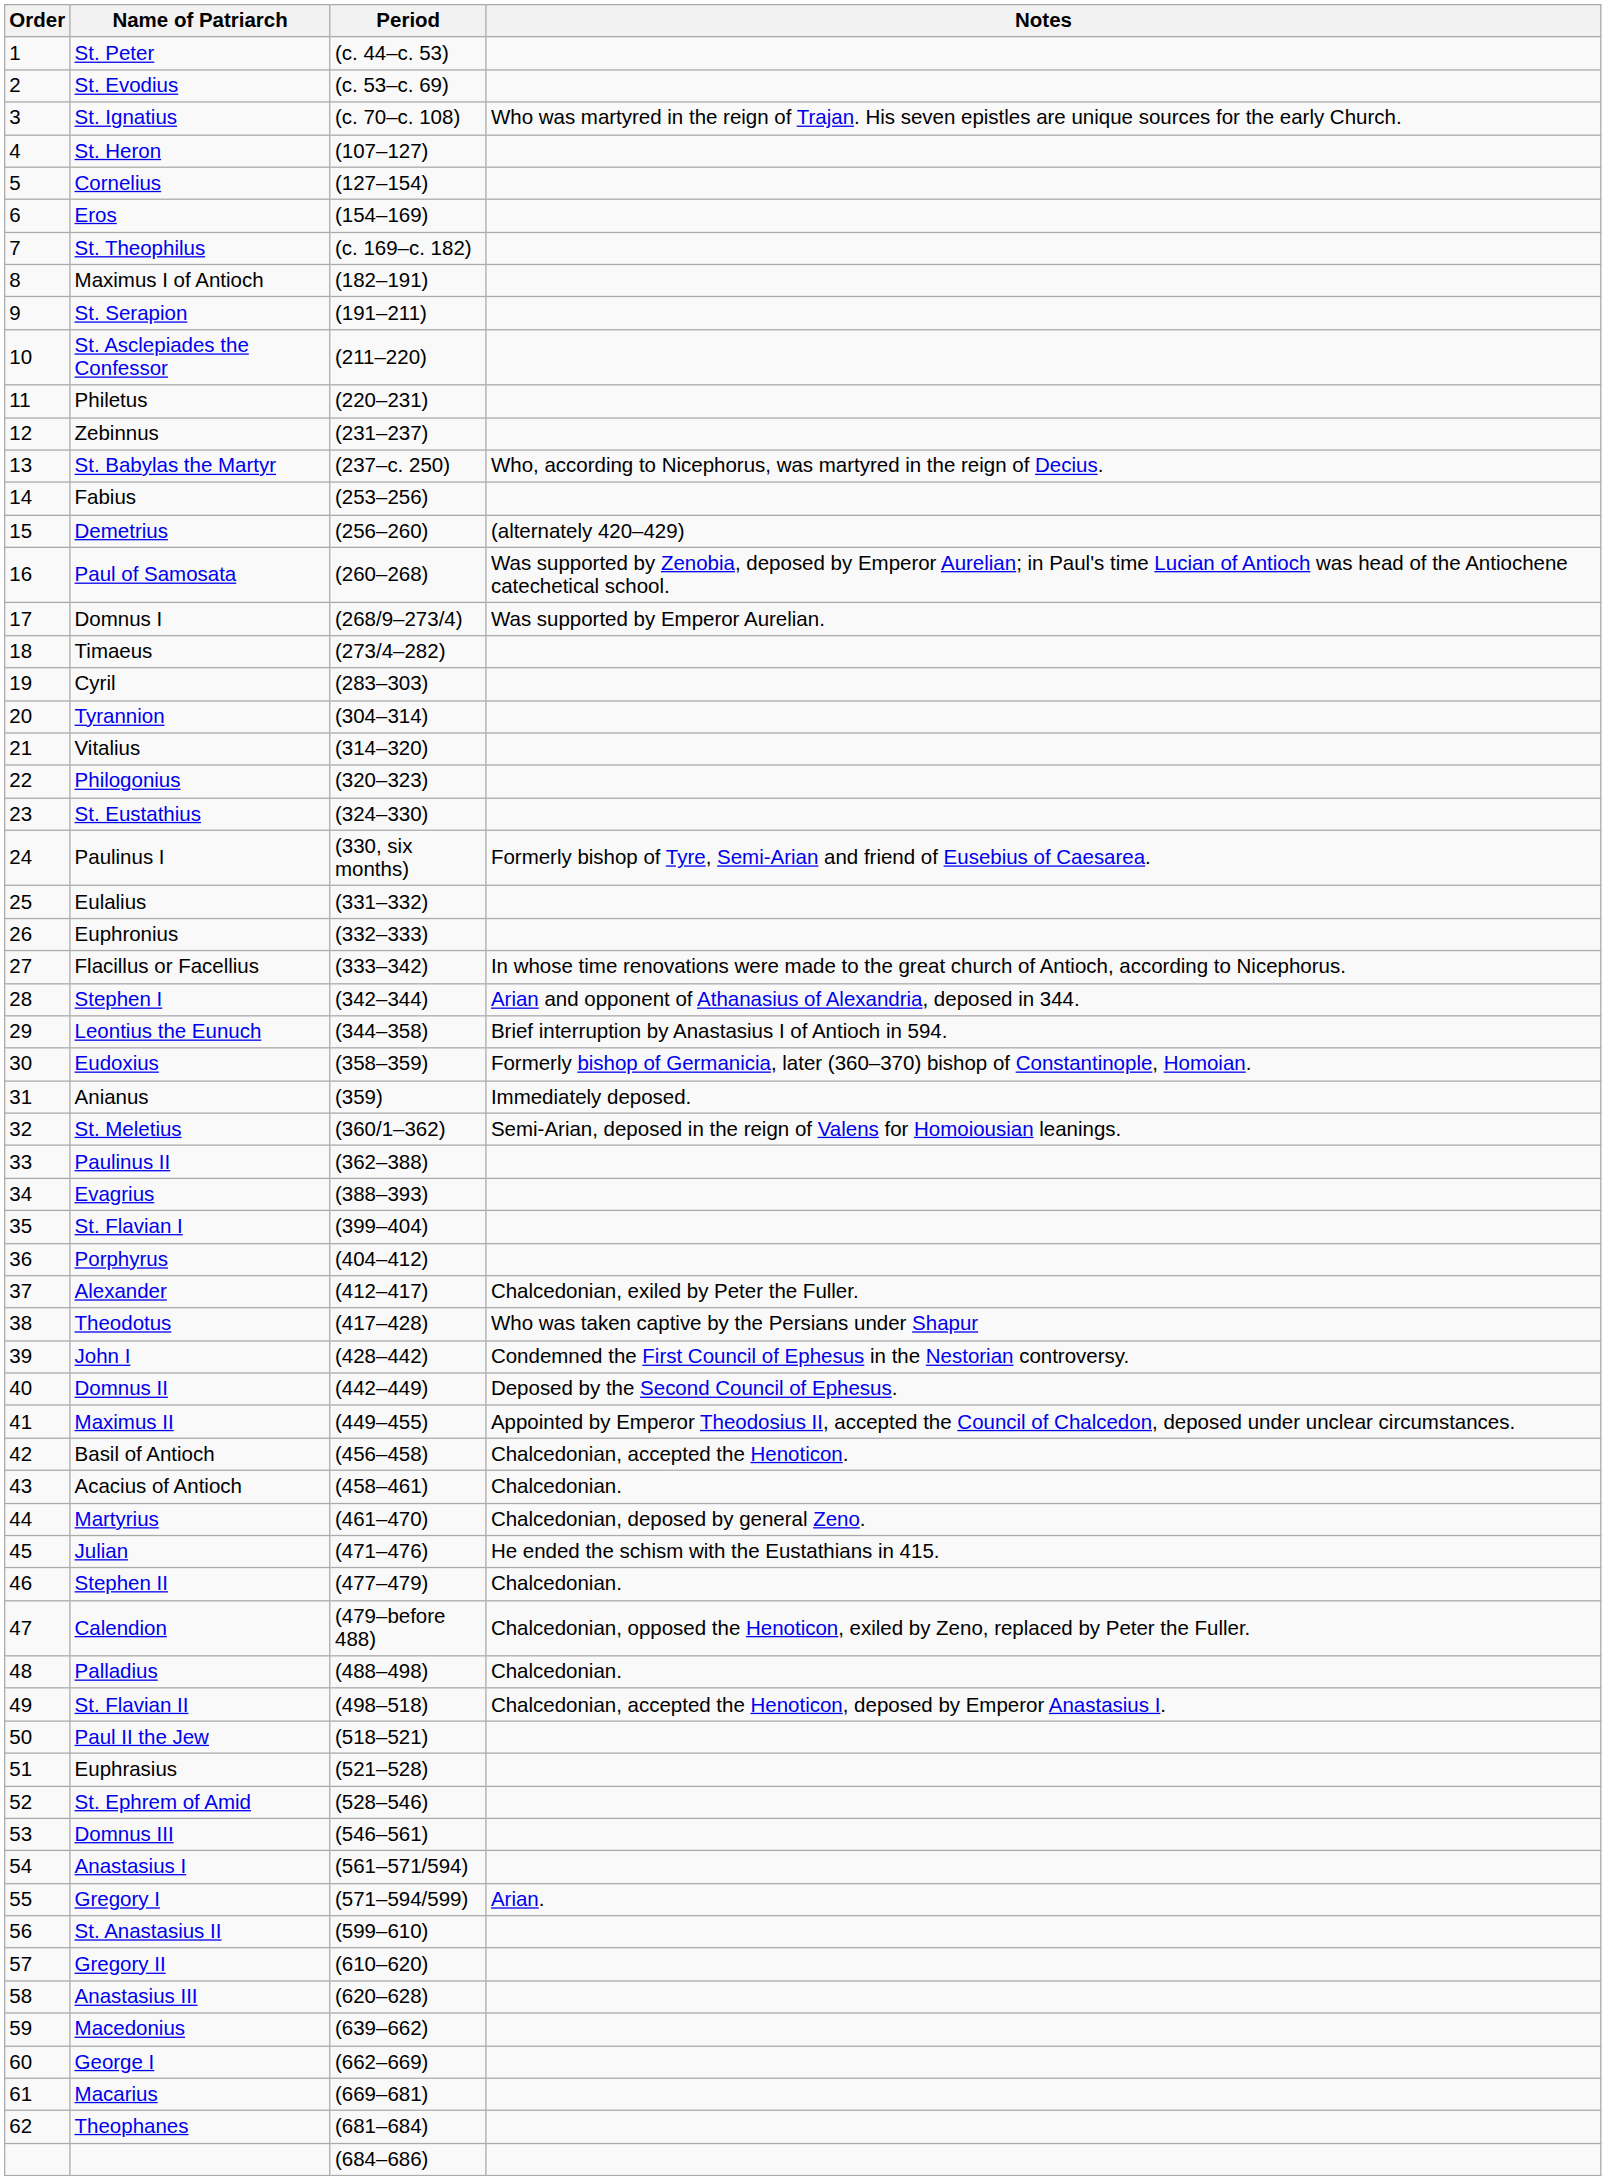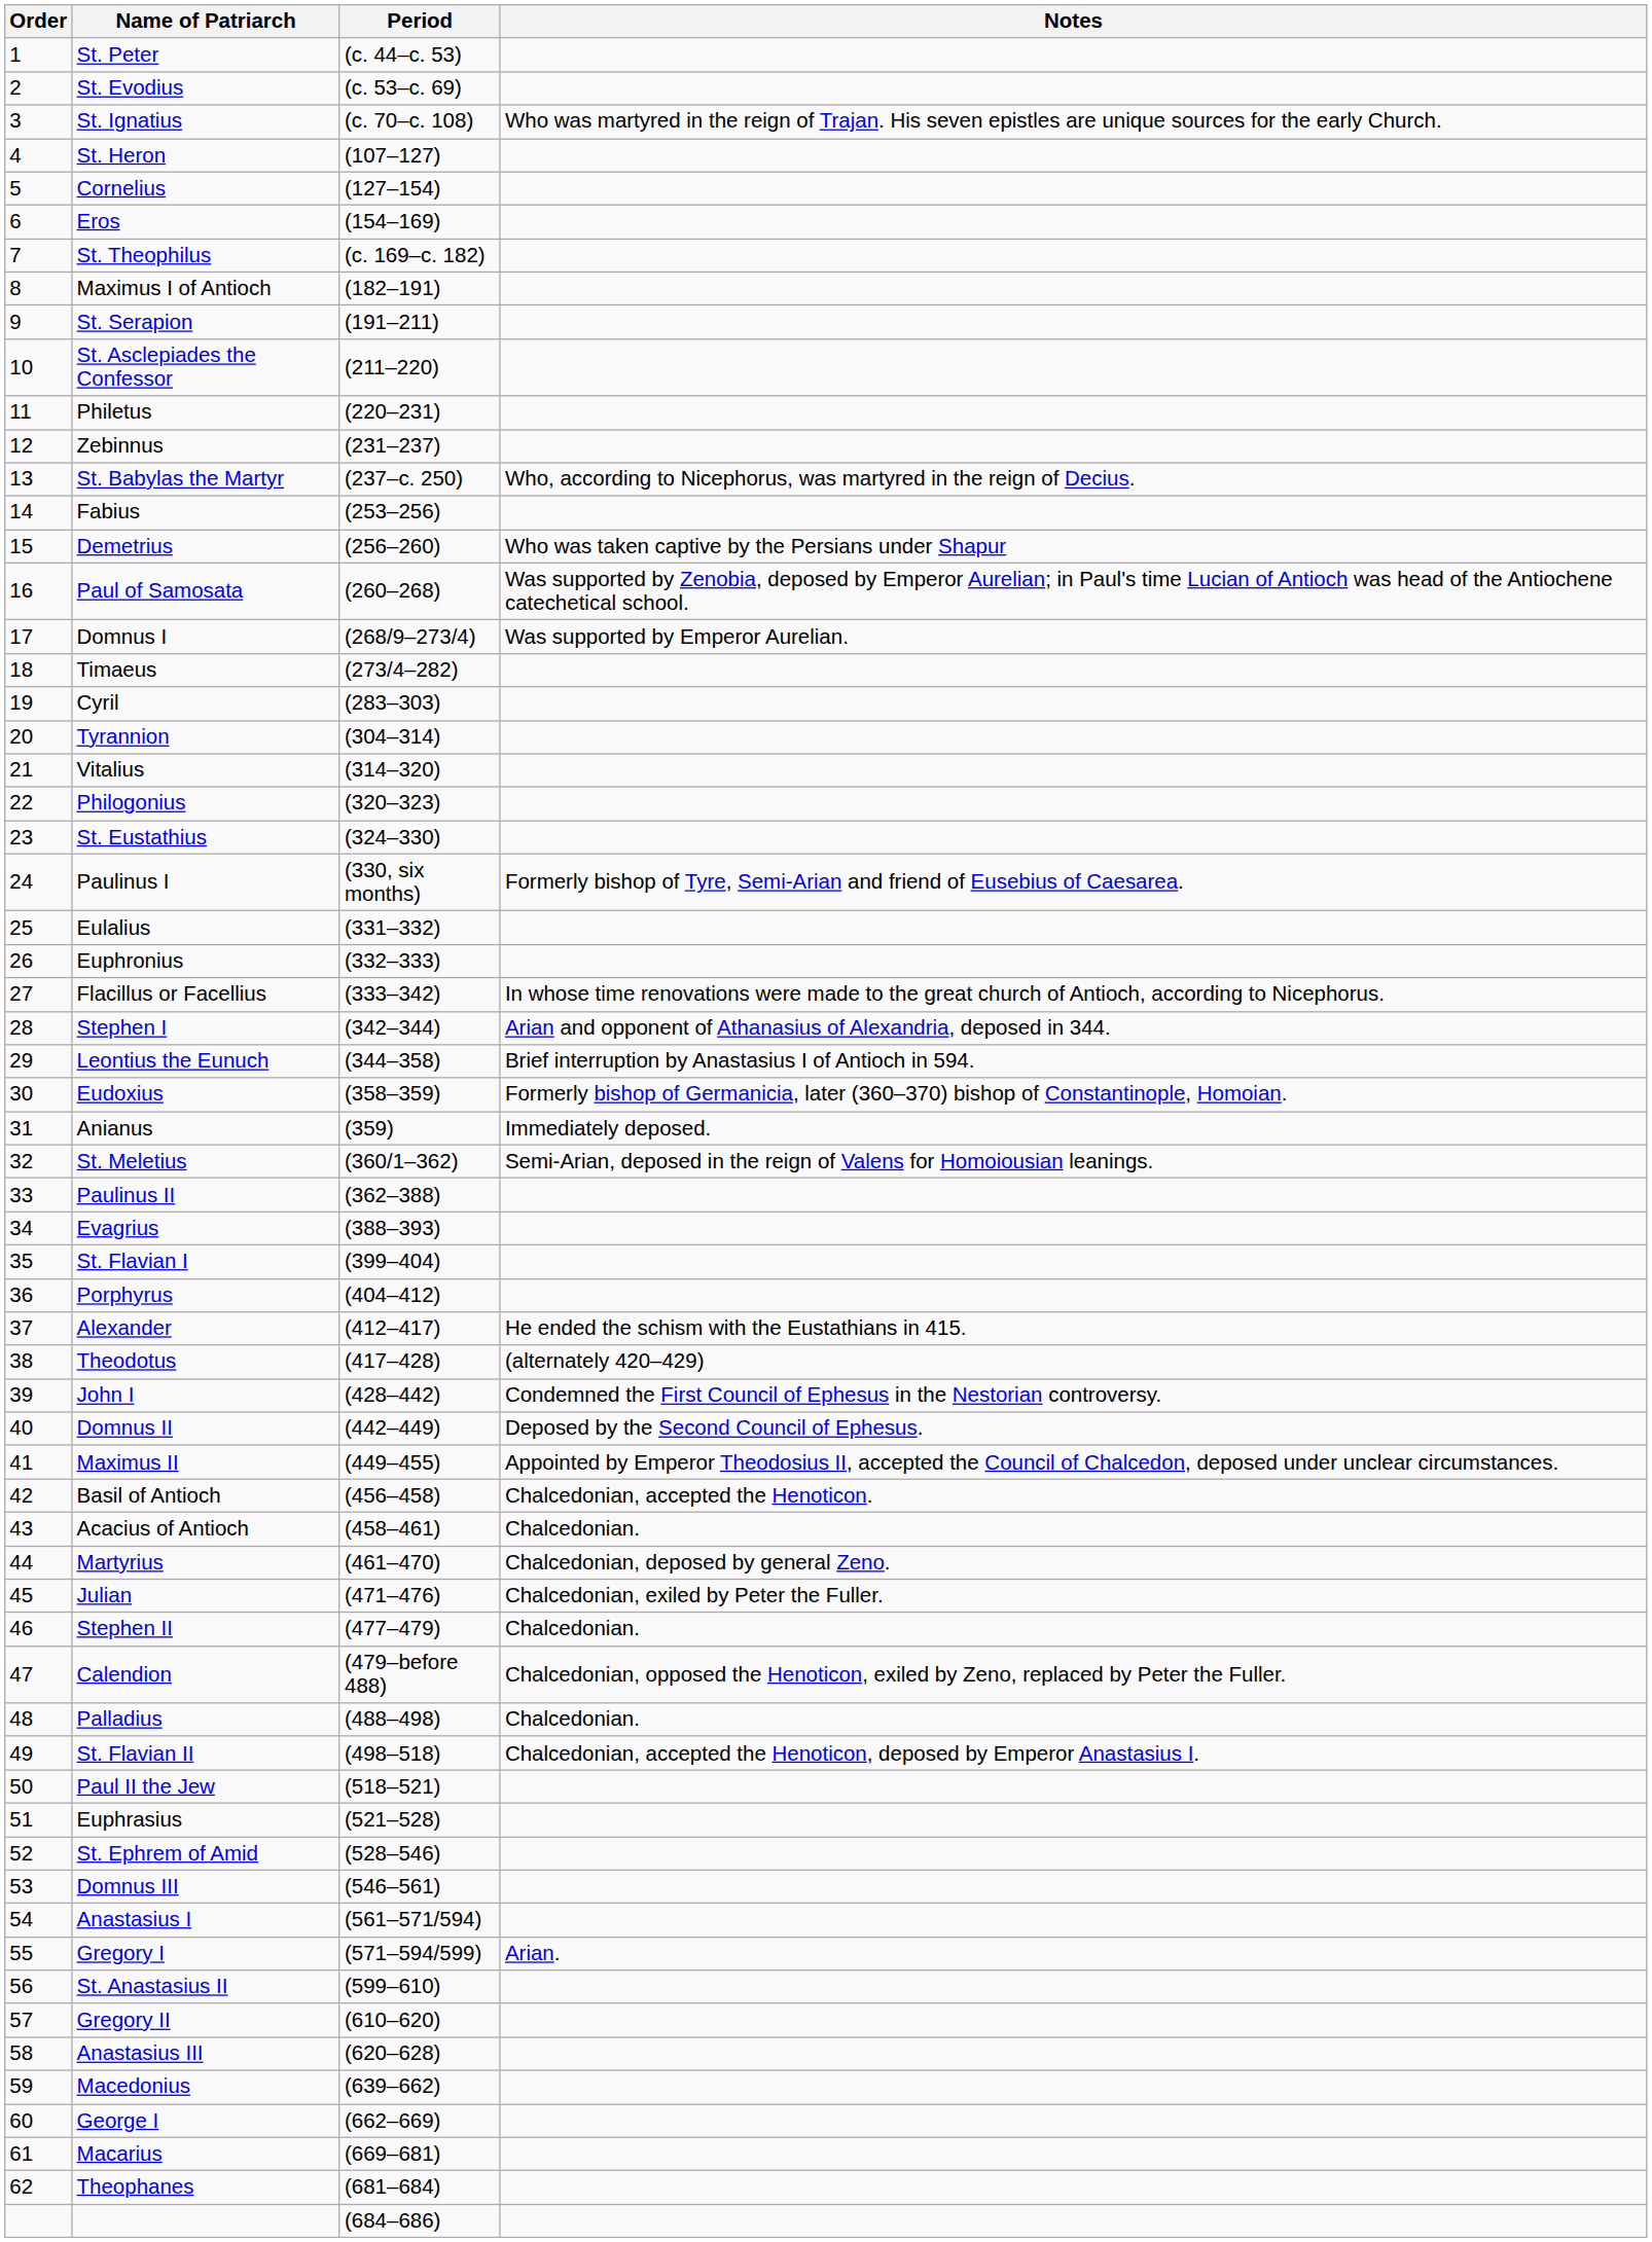 <table class="wikitable">
 <tr>
 <th><strong>Order</strong></th>
 <th>Name of Patriarch</th>
 <th>Period</th>
 <th>Notes</th>
 </tr>
 <tr>
 <td>1</td>
 <td><a href='#'>St. Peter</a></td>
 <td>(c. 44–c. 53)</td>
 <td></td>
 </tr>
 <tr>
 <td>2</td>
 <td><a href='#'>St. Evodius</a></td>
 <td>(c. 53–c. 69)</td>
 <td></td>
 </tr>
 <tr>
 <td>3</td>
 <td><a href='#'>St. Ignatius</a></td>
 <td>(c. 70–c. 108)</td>
 <td>Who was martyred in the reign of <a href='#'>Trajan</a>. His seven epistles are unique sources for the early Church.</td>
 </tr>
 <tr>
 <td>4</td>
 <td><a href='#'>St. Heron</a></td>
 <td>(107–127)</td>
 <td></td>
 </tr>
 <tr>
 <td>5</td>
 <td><a href='#'>Cornelius</a></td>
 <td>(127–154)</td>
 <td></td>
 </tr>
 <tr>
 <td>6</td>
 <td><a href='#'>Eros</a></td>
 <td>(154–169)</td>
 <td></td>
 </tr>
 <tr>
 <td>7</td>
 <td><a href='#'>St. Theophilus</a></td>
 <td>(c. 169–c. 182)</td>
 <td></td>
 </tr>
 <tr>
 <td>8</td>
 <td>Maximus I of Antioch</td>
 <td>(182–191)</td>
 <td></td>
 </tr>
 <tr>
 <td>9</td>
 <td><a href='#'>St. Serapion</a></td>
 <td>(191–211)</td>
 <td></td>
 </tr>
 <tr>
 <td>10</td>
 <td><a href='#'>St. Asclepiades the Confessor</a></td>
 <td>(211–220)</td>
 <td></td>
 </tr>
 <tr>
 <td>11</td>
 <td>Philetus</td>
 <td>(220–231)</td>
 <td></td>
 </tr>
 <tr>
 <td>12</td>
 <td>Zebinnus</td>
 <td>(231–237)</td>
 <td></td>
 </tr>
 <tr>
 <td>13</td>
 <td><a href='#'>St. Babylas the Martyr</a></td>
 <td>(237–c. 250)</td>
 <td>Who, according to Nicephorus, was martyred in the reign of <a href='#'>Decius</a>.</td>
 </tr>
 <tr>
 <td>14</td>
 <td>Fabius</td>
 <td>(253–256)</td>
 <td></td>
 </tr>
 <tr>
 <td>15</td>
 <td><a href='#'>Demetrius</a></td>
 <td>(256–260)</td>
-<td>(alternately 420–429)</td>
+<td>Who was taken captive by the Persians under <a href='#'>Shapur</a></td>
 </tr>
 <tr>
 <td>16</td>
 <td><a href='#'>Paul of Samosata</a></td>
 <td>(260–268)</td>
 <td>Was supported by <a href='#'>Zenobia</a>, deposed by Emperor <a href='#'>Aurelian</a>; in Paul's time <a href='#'>Lucian of Antioch</a> was head of the Antiochene catechetical school.</td>
 </tr>
 <tr>
 <td>17</td>
 <td>Domnus I</td>
 <td>(268/9–273/4)</td>
 <td>Was supported by Emperor Aurelian.</td>
 </tr>
 <tr>
 <td>18</td>
 <td>Timaeus</td>
 <td>(273/4–282)</td>
 <td></td>
 </tr>
 <tr>
 <td>19</td>
 <td>Cyril</td>
 <td>(283–303)</td>
 <td></td>
 </tr>
 <tr>
 <td>20</td>
 <td><a href='#'>Tyrannion</a></td>
 <td>(304–314)</td>
 <td></td>
 </tr>
 <tr>
 <td>21</td>
 <td>Vitalius</td>
 <td>(314–320)</td>
 <td></td>
 </tr>
 <tr>
 <td>22</td>
 <td><a href='#'>Philogonius</a></td>
 <td>(320–323)</td>
 <td></td>
 </tr>
 <tr>
 <td>23</td>
 <td><a href='#'>St. Eustathius</a></td>
 <td>(324–330)</td>
 <td></td>
 </tr>
 <tr>
 <td>24</td>
 <td>Paulinus I</td>
 <td>(330, six months)</td>
 <td>Formerly bishop of <a href='#'>Tyre</a>, <a href='#'>Semi-Arian</a> and friend of <a href='#'>Eusebius of Caesarea</a>.</td>
 </tr>
 <tr>
 <td>25</td>
 <td>Eulalius</td>
 <td>(331–332)</td>
 <td></td>
 </tr>
 <tr>
 <td>26</td>
 <td>Euphronius</td>
 <td>(332–333)</td>
 <td></td>
 </tr>
 <tr>
 <td>27</td>
 <td>Flacillus or Facellius</td>
 <td>(333–342)</td>
 <td>In whose time renovations were made to the great church of Antioch, according to Nicephorus.</td>
 </tr>
 <tr>
 <td>28</td>
 <td><a href='#'>Stephen I</a></td>
 <td>(342–344)</td>
 <td><a href='#'>Arian</a> and opponent of <a href='#'>Athanasius of Alexandria</a>, deposed in 344.</td>
 </tr>
 <tr>
 <td>29</td>
 <td><a href='#'>Leontius the Eunuch</a></td>
 <td>(344–358)</td>
 <td>Brief interruption by Anastasius I of Antioch in 594.</td>
 </tr>
 <tr>
 <td>30</td>
 <td><a href='#'>Eudoxius</a></td>
 <td>(358–359)</td>
 <td>Formerly <a href='#'>bishop of Germanicia</a>, later (360–370) bishop of <a href='#'>Constantinople</a>, <a href='#'>Homoian</a>.</td>
 </tr>
 <tr>
 <td>31</td>
 <td>Anianus</td>
 <td>(359)</td>
 <td>Immediately deposed.</td>
 </tr>
 <tr>
 <td>32</td>
 <td><a href='#'>St. Meletius</a></td>
 <td>(360/1–362)</td>
 <td>Semi-Arian, deposed in the reign of <a href='#'>Valens</a> for <a href='#'>Homoiousian</a> leanings.</td>
 </tr>
 <tr>
 <td>33</td>
 <td><a href='#'>Paulinus II</a></td>
 <td>(362–388)</td>
 <td></td>
 </tr>
 <tr>
 <td>34</td>
 <td><a href='#'>Evagrius</a></td>
 <td>(388–393)</td>
 <td></td>
 </tr>
 <tr>
 <td>35</td>
 <td><a href='#'>St. Flavian I</a></td>
 <td>(399–404)</td>
 <td></td>
 </tr>
 <tr>
 <td>36</td>
 <td><a href='#'>Porphyrus</a></td>
 <td>(404–412)</td>
 <td></td>
 </tr>
 <tr>
 <td>37</td>
 <td><a href='#'>Alexander</a></td>
 <td>(412–417)</td>
-<td>Chalcedonian, exiled by Peter the Fuller.</td>
+<td>He ended the schism with the Eustathians in 415.</td>
 </tr>
 <tr>
 <td>38</td>
 <td><a href='#'>Theodotus</a></td>
 <td>(417–428)</td>
-<td>Who was taken captive by the Persians under <a href='#'>Shapur</a></td>
+<td>(alternately 420–429)</td>
 </tr>
 <tr>
 <td>39</td>
 <td><a href='#'>John I</a></td>
 <td>(428–442)</td>
 <td>Condemned the <a href='#'>First Council of Ephesus</a> in the <a href='#'>Nestorian</a> controversy.</td>
 </tr>
 <tr>
 <td>40</td>
 <td><a href='#'>Domnus II</a></td>
 <td>(442–449)</td>
 <td>Deposed by the <a href='#'>Second Council of Ephesus</a>.</td>
 </tr>
 <tr>
 <td>41</td>
 <td><a href='#'>Maximus II</a></td>
 <td>(449–455)</td>
 <td>Appointed by Emperor <a href='#'>Theodosius II</a>, accepted the <a href='#'>Council of Chalcedon</a>, deposed under unclear circumstances.</td>
 </tr>
 <tr>
 <td>42</td>
 <td>Basil of Antioch</td>
 <td>(456–458)</td>
 <td>Chalcedonian, accepted the <a href='#'>Henoticon</a>.</td>
 </tr>
 <tr>
 <td>43</td>
 <td>Acacius of Antioch</td>
 <td>(458–461)</td>
 <td>Chalcedonian.</td>
 </tr>
 <tr>
 <td>44</td>
 <td><a href='#'>Martyrius</a></td>
 <td>(461–470)</td>
 <td>Chalcedonian, deposed by general <a href='#'>Zeno</a>.</td>
 </tr>
 <tr>
 <td>45</td>
 <td><a href='#'>Julian</a></td>
 <td>(471–476)</td>
-<td>He ended the schism with the Eustathians in 415.</td>
+<td>Chalcedonian, exiled by Peter the Fuller.</td>
 </tr>
 <tr>
 <td>46</td>
 <td><a href='#'>Stephen II</a></td>
 <td>(477–479)</td>
 <td>Chalcedonian.</td>
 </tr>
 <tr>
 <td>47</td>
 <td><a href='#'>Calendion</a></td>
 <td>(479–before 488)</td>
 <td>Chalcedonian, opposed the <a href='#'>Henoticon</a>, exiled by Zeno, replaced by Peter the Fuller.</td>
 </tr>
 <tr>
 <td>48</td>
 <td><a href='#'>Palladius</a></td>
 <td>(488–498)</td>
 <td>Chalcedonian.</td>
 </tr>
 <tr>
 <td>49</td>
 <td><a href='#'>St. Flavian II</a></td>
 <td>(498–518)</td>
 <td>Chalcedonian, accepted the <a href='#'>Henoticon</a>, deposed by Emperor <a href='#'>Anastasius I</a>.</td>
 </tr>
 <tr>
 <td>50</td>
 <td><a href='#'>Paul II the Jew</a></td>
 <td>(518–521)</td>
 <td></td>
 </tr>
 <tr>
 <td>51</td>
 <td>Euphrasius</td>
 <td>(521–528)</td>
 <td></td>
 </tr>
 <tr>
 <td>52</td>
 <td><a href='#'>St. Ephrem of Amid</a></td>
 <td>(528–546)</td>
 <td></td>
 </tr>
 <tr>
 <td>53</td>
 <td><a href='#'>Domnus III</a></td>
 <td>(546–561)</td>
 <td></td>
 </tr>
 <tr>
 <td>54</td>
 <td><a href='#'>Anastasius I</a></td>
 <td>(561–571/594)</td>
 <td></td>
 </tr>
 <tr>
 <td>55</td>
 <td><a href='#'>Gregory I</a></td>
 <td>(571–594/599)</td>
 <td><a href='#'>Arian</a>.</td>
 </tr>
 <tr>
 <td>56</td>
 <td><a href='#'>St. Anastasius II</a></td>
 <td>(599–610)</td>
 <td></td>
 </tr>
 <tr>
 <td>57</td>
 <td><a href='#'>Gregory II</a></td>
 <td>(610–620)</td>
 <td></td>
 </tr>
 <tr>
 <td>58</td>
 <td><a href='#'>Anastasius III</a></td>
 <td>(620–628)</td>
 <td></td>
 </tr>
 <tr>
 <td>59</td>
 <td><a href='#'>Macedonius</a></td>
 <td>(639–662)</td>
 <td></td>
 </tr>
 <tr>
 <td>60</td>
 <td><a href='#'>George I</a></td>
 <td>(662–669)</td>
 <td></td>
 </tr>
 <tr>
 <td>61</td>
 <td><a href='#'>Macarius</a></td>
 <td>(669–681)</td>
 <td></td>
 </tr>
 <tr>
 <td>62</td>
 <td><a href='#'>Theophanes</a></td>
 <td>(681–684)</td>
 <td></td>
 </tr>
 <tr>
 <td></td>
 <td></td>
 <td>(684–686)</td>
 <td></td>
 </tr>
 </table>
